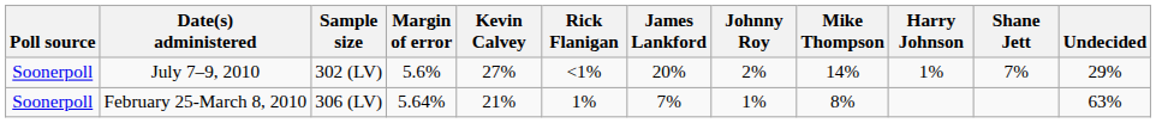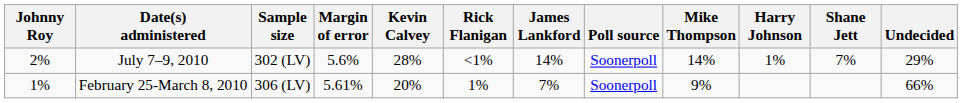 <table class="wikitable" style="font-size:90%;text-align:center;">
 <tr style="vertical-align:bottom">
-<th>Poll source</th>
+<th style="width:60px;">Johnny<br>Roy</th>
 <th>Date(s)<br>administered</th>
 <th>Sample<br>size</th>
 <th>Margin<br>of error</th>
 <th style="width:60px;">Kevin<br>Calvey</th>
 <th style="width:60px;">Rick<br>Flanigan</th>
 <th style="width:60px;">James<br>Lankford</th>
-<th style="width:60px;">Johnny<br>Roy</th>
+<th>Poll source</th>
 <th style="width:60px;">Mike<br>Thompson</th>
 <th style="width:60px;">Harry<br>Johnson</th>
 <th style="width:60px;">Shane<br>Jett</th>
 <th>Undecided</th>
 </tr>
 <tr>
-<td><a href='#'>Soonerpoll</a></td>
+<td>2%</td>
 <td>July 7–9, 2010</td>
 <td>302 (LV)</td>
 <td>5.6%</td>
-<td>27%</td>
+<td>28%</td>
 <td><1%</td>
-<td>20%</td>
-<td>2%</td>
+<td>14%</td>
+<td><a href='#'>Soonerpoll</a></td>
 <td>14%</td>
 <td>1%</td>
 <td>7%</td>
 <td>29%</td>
 </tr>
 <tr>
-<td><a href='#'>Soonerpoll</a></td>
+<td>1%</td>
 <td>February 25-March 8, 2010</td>
 <td>306 (LV)</td>
-<td>5.64%</td>
-<td>21%</td>
+<td>5.61%</td>
+<td>20%</td>
 <td>1%</td>
 <td>7%</td>
-<td>1%</td>
-<td>8%</td>
+<td><a href='#'>Soonerpoll</a></td>
+<td>9%</td>
 <td></td>
 <td></td>
-<td>63%</td>
+<td>66%</td>
 </tr>
 </table>
